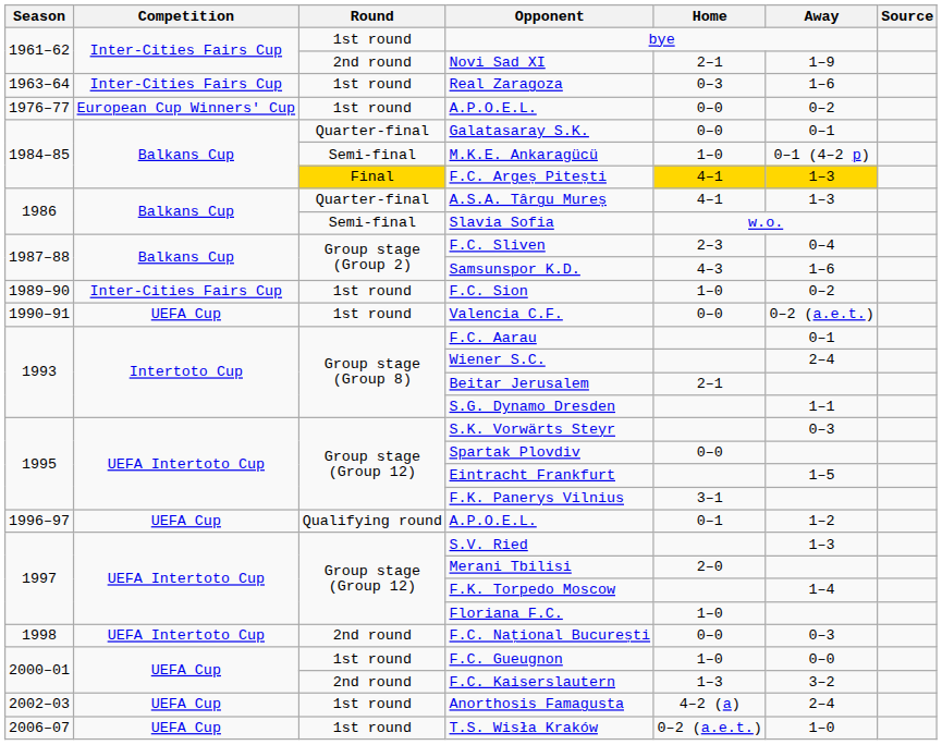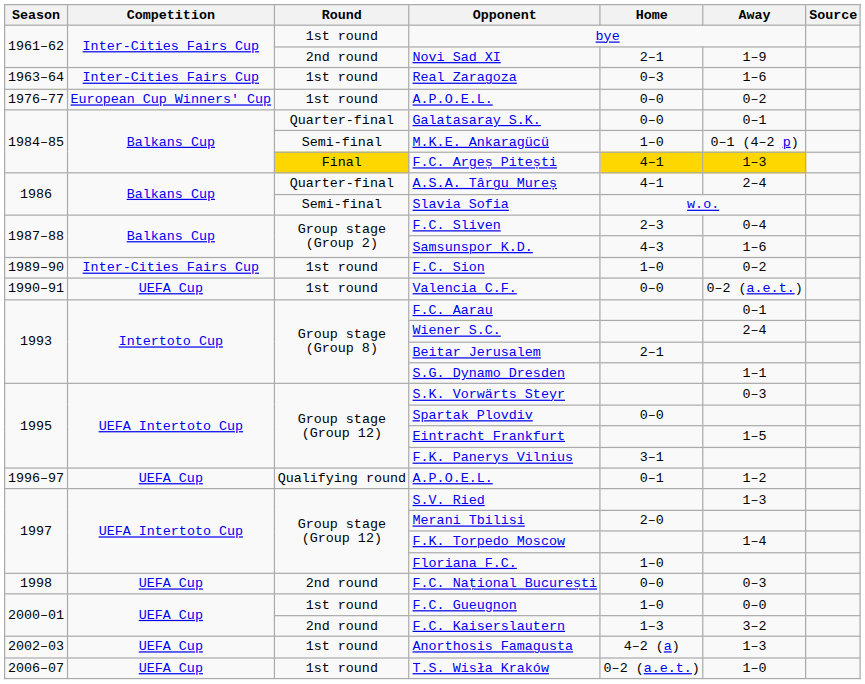 <table class="wikitable plainrowheaders sticky-header-multi sortable" style="text-align:center; margin:0px; margin-top:2px; font-size:85%; width=500px">
 <tr>
 <th>Season</th>
 <th>Competition</th>
 <th>Round</th>
 <th>Opponent</th>
 <th>Home</th>
 <th>Away</th>
 <th>Source</th>
 </tr>
 <tr>
 <td rowspan="2">1961–62</td>
 <td rowspan="2"><a href='#'>Inter-Cities Fairs Cup</a></td>
 <td>1st round</td>
 <td colspan="3"><a href='#'>bye</a></td>
 <td></td>
 </tr>
 <tr>
 <td>2nd round</td>
 <td align="left"> <a href='#'>Novi Sad XI</a></td>
 <td>2–1</td>
 <td>1–9</td>
 <td></td>
 </tr>
 <tr>
 <td>1963–64</td>
 <td><a href='#'>Inter-Cities Fairs Cup</a></td>
 <td>1st round</td>
 <td align=left> <a href='#'>Real Zaragoza</a></td>
 <td>0–3</td>
 <td>1–6</td>
 <td></td>
 </tr>
 <tr>
 <td>1976–77</td>
 <td><a href='#'>European Cup Winners' Cup</a></td>
 <td>1st round</td>
 <td align=left> <a href='#'>A.P.O.E.L.</a></td>
 <td>0–0</td>
 <td>0–2</td>
 <td></td>
 </tr>
 <tr>
 <td rowspan="3">1984–85</td>
 <td rowspan="3"><a href='#'>Balkans Cup</a></td>
 <td>Quarter-final</td>
 <td align=left> <a href='#'>Galatasaray S.K.</a></td>
 <td>0–0</td>
 <td>0–1</td>
 <td></td>
 </tr>
 <tr>
 <td>Semi-final</td>
 <td align=left> <a href='#'>M.K.E. Ankaragücü</a></td>
 <td>1–0</td>
 <td>0–1 (4–2 <a href='#'>p</a>)</td>
 <td></td>
 </tr>
 <tr>
 <td bgcolor="gold">Final</td>
 <td align=left> <a href='#'>F.C. Argeș Pitești</a></td>
 <td bgcolor="gold">4–1</td>
 <td bgcolor="gold">1–3</td>
 <td></td>
 </tr>
 <tr>
 <td rowspan="2">1986</td>
 <td rowspan="2"><a href='#'>Balkans Cup</a></td>
 <td>Quarter-final</td>
 <td align=left> <a href='#'>A.S.A. Târgu Mureș</a></td>
 <td>4–1</td>
-<td>1–3</td>
+<td>2–4</td>
 <td></td>
 </tr>
 <tr>
 <td>Semi-final</td>
 <td align=left> <a href='#'>Slavia Sofia</a></td>
 <td colspan="2"><a href='#'>w.o.</a></td>
 <td></td>
 </tr>
 <tr>
 <td rowspan="2">1987–88</td>
 <td rowspan="2"><a href='#'>Balkans Cup</a></td>
 <td rowspan="2">Group stage<br>(Group 2)</td>
 <td align=left> <a href='#'>F.C. Sliven</a></td>
 <td>2–3</td>
 <td>0–4</td>
 <td></td>
 </tr>
 <tr>
 <td align=left> <a href='#'>Samsunspor K.D.</a></td>
 <td>4–3</td>
 <td>1–6</td>
 <td></td>
 </tr>
 <tr>
 <td>1989–90</td>
 <td><a href='#'>Inter-Cities Fairs Cup</a></td>
 <td>1st round</td>
 <td align=left> <a href='#'>F.C. Sion</a></td>
 <td>1–0</td>
 <td>0–2</td>
 <td></td>
 </tr>
 <tr>
 <td>1990–91</td>
 <td><a href='#'>UEFA Cup</a></td>
 <td>1st round</td>
 <td align=left> <a href='#'>Valencia C.F.</a></td>
 <td>0–0</td>
 <td>0–2 (<a href='#'>a.e.t.</a>)</td>
 <td></td>
 </tr>
 <tr>
 <td rowspan="4">1993</td>
 <td rowspan="4"><a href='#'>Intertoto Cup</a></td>
 <td rowspan="4">Group stage<br>(Group 8)</td>
 <td align=left> <a href='#'>F.C. Aarau</a></td>
 <td></td>
 <td>0–1</td>
 <td></td>
 </tr>
 <tr>
 <td align=left> <a href='#'>Wiener S.C.</a></td>
 <td></td>
 <td>2–4</td>
 <td></td>
 </tr>
 <tr>
 <td align=left> <a href='#'>Beitar Jerusalem</a></td>
 <td>2–1</td>
 <td></td>
 <td></td>
 </tr>
 <tr>
 <td align=left> <a href='#'>S.G. Dynamo Dresden</a></td>
 <td></td>
 <td>1–1</td>
 <td></td>
 </tr>
 <tr>
 <td rowspan="4">1995</td>
 <td rowspan="4"><a href='#'>UEFA Intertoto Cup</a></td>
 <td rowspan="4">Group stage<br>(Group 12)</td>
 <td align=left> <a href='#'>S.K. Vorwärts Steyr</a></td>
 <td></td>
 <td>0–3</td>
 <td></td>
 </tr>
 <tr>
 <td align=left> <a href='#'>Spartak Plovdiv</a></td>
 <td>0–0</td>
 <td></td>
 <td></td>
 </tr>
 <tr>
 <td align=left> <a href='#'>Eintracht Frankfurt</a></td>
 <td></td>
 <td>1–5</td>
 <td></td>
 </tr>
 <tr>
 <td align=left> <a href='#'>F.K. Panerys Vilnius</a></td>
 <td>3–1</td>
 <td></td>
 <td></td>
 </tr>
 <tr>
 <td>1996–97</td>
 <td><a href='#'>UEFA Cup</a></td>
 <td>Qualifying round</td>
 <td align=left> <a href='#'>A.P.O.E.L.</a></td>
 <td>0–1</td>
 <td>1–2</td>
 <td></td>
 </tr>
 <tr>
 <td rowspan="4">1997</td>
 <td rowspan="4"><a href='#'>UEFA Intertoto Cup</a></td>
 <td rowspan="4">Group stage<br>(Group 12)</td>
 <td align=left> <a href='#'>S.V. Ried</a></td>
 <td></td>
 <td>1–3</td>
 <td></td>
 </tr>
 <tr>
 <td align=left> <a href='#'>Merani Tbilisi</a></td>
 <td>2–0</td>
 <td></td>
 <td></td>
 </tr>
 <tr>
 <td align=left> <a href='#'>F.K. Torpedo Moscow</a></td>
 <td></td>
 <td>1–4</td>
 <td></td>
 </tr>
 <tr>
 <td align=left> <a href='#'>Floriana F.C.</a></td>
 <td>1–0</td>
 <td></td>
 <td></td>
 </tr>
 <tr>
 <td>1998</td>
-<td><a href='#'>UEFA Intertoto Cup</a></td>
+<td><a href='#'>UEFA Cup</a></td>
 <td>2nd round</td>
 <td align=left> <a href='#'>F.C. Naţional București</a></td>
 <td>0–0</td>
 <td>0–3</td>
 <td></td>
 </tr>
 <tr>
 <td rowspan="2">2000–01</td>
 <td rowspan="2"><a href='#'>UEFA Cup</a></td>
 <td>1st round</td>
 <td align=left> <a href='#'>F.C. Gueugnon</a></td>
 <td>1–0</td>
 <td>0–0</td>
 <td></td>
 </tr>
 <tr>
 <td>2nd round</td>
 <td align=left> <a href='#'>F.C. Kaiserslautern</a></td>
 <td>1–3</td>
 <td>3–2</td>
 <td></td>
 </tr>
 <tr>
 <td>2002–03</td>
 <td><a href='#'>UEFA Cup</a></td>
 <td>1st round</td>
 <td align=left> <a href='#'>Anorthosis Famagusta</a></td>
 <td>4–2 (<a href='#'>a</a>)</td>
-<td>2–4</td>
+<td>1–3</td>
 <td></td>
 </tr>
 <tr>
 <td>2006–07</td>
 <td><a href='#'>UEFA Cup</a></td>
 <td>1st round</td>
 <td align=left> <a href='#'>T.S. Wisła Kraków</a></td>
 <td>0–2 (<a href='#'>a.e.t.</a>)</td>
 <td>1–0</td>
 <td></td>
 </tr>
 </table>
